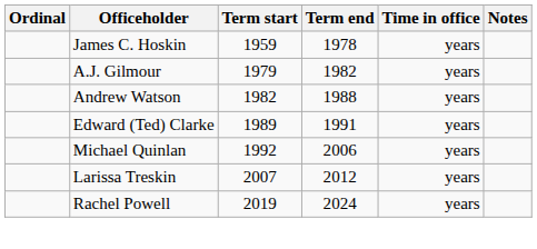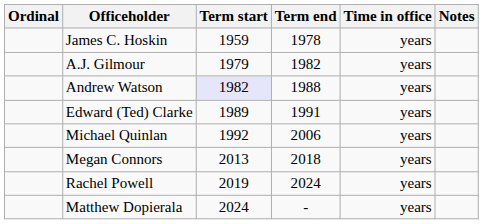 <table class="wikitable">
 <tr>
 <th>Ordinal</th>
 <th>Officeholder</th>
 <th>Term start</th>
 <th>Term end</th>
 <th>Time in office</th>
 <th>Notes</th>
 </tr>
 <tr>
 <td align=center></td>
 <td>James C. Hoskin</td>
 <td align=center>1959</td>
 <td align=center>1978</td>
 <td align=right> years</td>
 <td></td>
 </tr>
 <tr>
 <td align=center></td>
 <td>A.J. Gilmour</td>
 <td align=center>1979</td>
 <td align=center>1982</td>
 <td align=right> years</td>
 <td></td>
 </tr>
 <tr>
 <td align=center></td>
 <td>Andrew Watson</td>
-<td align=center>1982</td>
+<td align=center style="background: lavender;">1982</td>
 <td align=center>1988</td>
 <td align=right> years</td>
 <td></td>
 </tr>
 <tr>
 <td align=center></td>
 <td>Edward (Ted) Clarke</td>
 <td align=center>1989</td>
 <td align=center>1991</td>
 <td align=right> years</td>
 <td></td>
 </tr>
 <tr>
 <td align=center></td>
 <td>Michael Quinlan</td>
 <td align=center>1992</td>
 <td align=center>2006</td>
 <td align=right> years</td>
 <td></td>
 </tr>
 <tr>
 <td align=center></td>
-<td>Larissa Treskin</td>
-<td align=center>2007</td>
-<td align=center>2012</td>
+<td>Megan Connors</td>
+<td align=center>2013</td>
+<td align=center>2018</td>
 <td align=right> years</td>
 <td></td>
 </tr>
 <tr>
 <td align=center></td>
 <td>Rachel Powell</td>
 <td align=center>2019</td>
 <td align=center>2024</td>
 <td align=right> years</td>
 <td></td>
 </tr>
+<tr>
+<td align=center></td>
+<td>Matthew Dopierala</td>
+<td align="center">2024</td>
+<td align=center>-</td>
+<td align=right> years</td>
+<td></td>
+</tr>
 </table>
